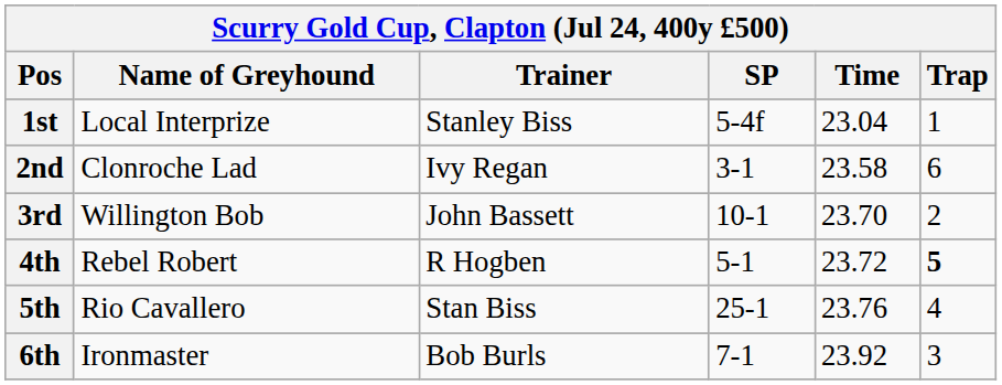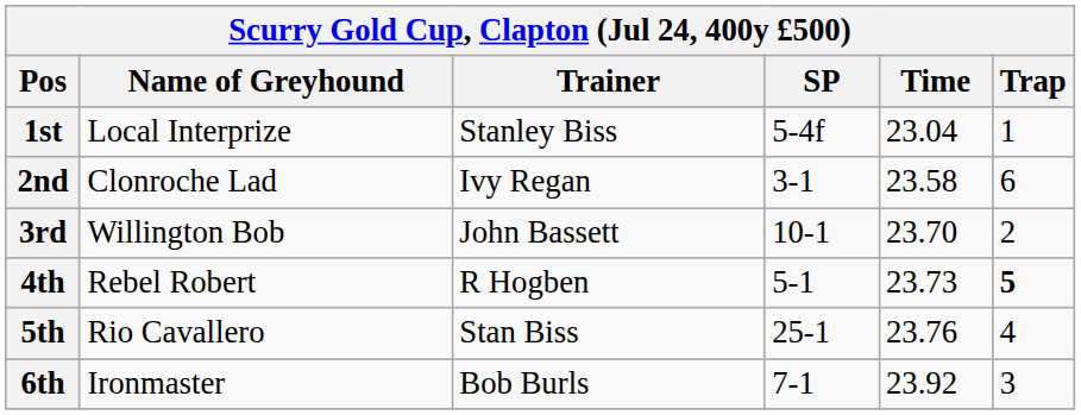 <table class="wikitable">
 <tr>
 <th colspan="6"><a href='#'>Scurry Gold Cup</a>, <a href='#'>Clapton</a> (Jul 24, 400y £500)</th>
 </tr>
 <tr>
 <th width=30>Pos</th>
 <th width=180>Name of Greyhound</th>
 <th width=150>Trainer</th>
 <th width=50>SP</th>
 <th width=50>Time</th>
 <th width=30>Trap</th>
 </tr>
 <tr>
 <th>1st</th>
 <td>Local Interprize</td>
 <td>Stanley Biss</td>
 <td>5-4f</td>
 <td>23.04</td>
 <td>1</td>
 </tr>
 <tr>
 <th>2nd</th>
 <td>Clonroche Lad</td>
 <td>Ivy Regan</td>
 <td>3-1</td>
 <td>23.58</td>
 <td>6</td>
 </tr>
 <tr>
 <th>3rd</th>
 <td>Willington Bob</td>
 <td>John Bassett</td>
 <td>10-1</td>
 <td>23.70</td>
 <td>2</td>
 </tr>
 <tr>
 <th>4th</th>
 <td>Rebel Robert</td>
 <td>R Hogben</td>
 <td>5-1</td>
-<td>23.72</td>
+<td>23.73</td>
 <td><strong>5</strong></td>
 </tr>
 <tr>
 <th>5th</th>
 <td>Rio Cavallero</td>
 <td>Stan Biss</td>
 <td>25-1</td>
 <td>23.76</td>
 <td>4</td>
 </tr>
 <tr>
 <th>6th</th>
 <td>Ironmaster</td>
 <td>Bob Burls</td>
 <td>7-1</td>
 <td>23.92</td>
 <td>3</td>
 </tr>
 </table>
